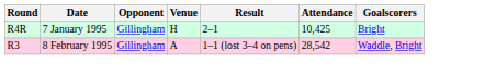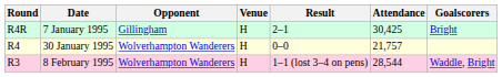 <table class="wikitable">
 <tr>
 <th>Round</th>
 <th>Date</th>
 <th>Opponent</th>
 <th>Venue</th>
 <th>Result</th>
 <th>Attendance</th>
 <th>Goalscorers</th>
 </tr>
 <tr style="background-color: #d0ffe3;">
 <td>R4R</td>
 <td>7 January 1995</td>
 <td><a href='#'>Gillingham</a></td>
 <td>H</td>
 <td>2–1</td>
-<td>10,425</td>
+<td>30,425</td>
 <td><a href='#'>Bright</a></td>
+</tr>
+<tr style="background-color: #ffffdd;">
+<td>R4</td>
+<td>30 January 1995</td>
+<td><a href='#'>Wolverhampton Wanderers</a></td>
+<td>H</td>
+<td>0–0</td>
+<td>21,757</td>
+<td></td>
 </tr>
 <tr style="background-color: #ffd0e3;">
 <td>R3</td>
 <td>8 February 1995</td>
-<td><a href='#'>Gillingham</a></td>
-<td>A</td>
+<td><a href='#'>Wolverhampton Wanderers</a></td>
+<td>H</td>
 <td>1–1 (lost 3–4 on pens)</td>
-<td>28,542</td>
+<td>28,544</td>
 <td><a href='#'>Waddle</a>, <a href='#'>Bright</a></td>
 </tr>
 </table>
